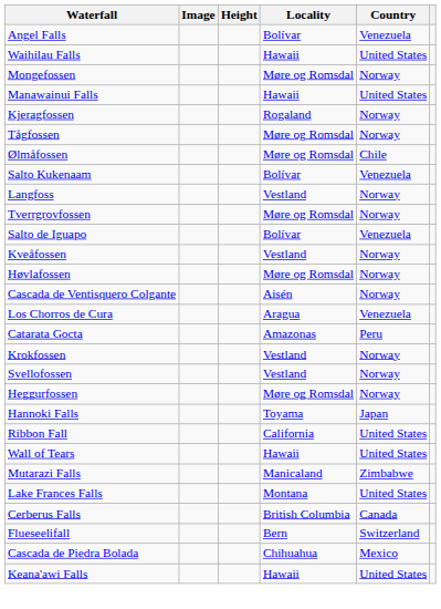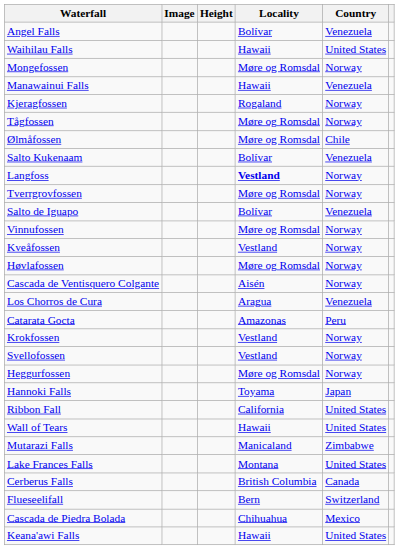 <table class="wikitable sortable">
 <tr>
 <th>Waterfall</th>
 <th class="unsortable">Image</th>
 <th>Height</th>
 <th>Locality</th>
 <th>Country</th>
 <th class="unsortable"></th>
 </tr>
 <tr>
 <td><a href='#'>Angel Falls</a></td>
 <td></td>
 <td></td>
 <td><a href='#'>Bolívar</a></td>
 <td><a href='#'>Venezuela</a></td>
 <td></td>
 </tr>
 <tr>
 <td><a href='#'>Waihilau Falls</a></td>
 <td></td>
 <td></td>
 <td><a href='#'>Hawaii</a></td>
 <td><a href='#'>United States</a></td>
 <td></td>
 </tr>
 <tr>
 <td><a href='#'>Mongefossen</a></td>
 <td></td>
 <td></td>
 <td><a href='#'>Møre og Romsdal</a></td>
 <td><a href='#'>Norway</a></td>
 <td></td>
 </tr>
 <tr>
 <td><a href='#'>Manawainui Falls</a></td>
 <td></td>
 <td></td>
 <td><a href='#'>Hawaii</a></td>
-<td><a href='#'>United States</a></td>
+<td><a href='#'>Venezuela</a></td>
 <td></td>
 </tr>
 <tr>
 <td><a href='#'>Kjeragfossen</a></td>
 <td></td>
 <td></td>
 <td><a href='#'>Rogaland</a></td>
 <td><a href='#'>Norway</a></td>
 <td></td>
 </tr>
 <tr>
 <td><a href='#'>Tågfossen</a></td>
 <td></td>
 <td></td>
 <td><a href='#'>Møre og Romsdal</a></td>
 <td><a href='#'>Norway</a></td>
 <td></td>
 </tr>
 <tr>
 <td><a href='#'>Ølmåfossen</a></td>
 <td></td>
 <td></td>
 <td><a href='#'>Møre og Romsdal</a></td>
 <td><a href='#'>Chile</a></td>
 <td></td>
 </tr>
 <tr>
 <td><a href='#'>Salto Kukenaam</a></td>
 <td></td>
 <td></td>
 <td><a href='#'>Bolívar</a></td>
 <td><a href='#'>Venezuela</a></td>
 <td></td>
 </tr>
 <tr>
 <td><a href='#'>Langfoss</a></td>
 <td></td>
 <td></td>
-<td><a href='#'>Vestland</a></td>
+<td><strong><a href='#'>Vestland</a></strong></td>
 <td><a href='#'>Norway</a></td>
 <td></td>
 </tr>
 <tr>
 <td><a href='#'>Tverrgrovfossen</a></td>
 <td></td>
 <td></td>
 <td><a href='#'>Møre og Romsdal</a></td>
 <td><a href='#'>Norway</a></td>
 <td></td>
 </tr>
 <tr>
 <td><a href='#'>Salto de Iguapo</a></td>
 <td></td>
 <td></td>
 <td><a href='#'>Bolívar</a></td>
 <td><a href='#'>Venezuela</a></td>
+<td></td>
+</tr>
+<tr>
+<td><a href='#'>Vinnufossen</a></td>
+<td></td>
+<td></td>
+<td><a href='#'>Møre og Romsdal</a></td>
+<td><a href='#'>Norway</a></td>
 <td></td>
 </tr>
 <tr>
 <td><a href='#'>Kveåfossen</a></td>
 <td></td>
 <td></td>
 <td><a href='#'>Vestland</a></td>
 <td><a href='#'>Norway</a></td>
 <td></td>
 </tr>
 <tr>
 <td><a href='#'>Høvlafossen</a></td>
 <td></td>
 <td></td>
 <td><a href='#'>Møre og Romsdal</a></td>
 <td><a href='#'>Norway</a></td>
 <td></td>
 </tr>
 <tr>
 <td><a href='#'>Cascada de Ventisquero Colgante</a></td>
 <td></td>
 <td></td>
 <td><a href='#'>Aisén</a></td>
 <td><a href='#'>Norway</a></td>
 <td></td>
 </tr>
 <tr>
 <td><a href='#'>Los Chorros de Cura</a></td>
 <td></td>
 <td></td>
 <td><a href='#'>Aragua</a></td>
 <td><a href='#'>Venezuela</a></td>
 <td></td>
 </tr>
 <tr>
 <td><a href='#'>Catarata Gocta</a></td>
 <td></td>
 <td></td>
 <td><a href='#'>Amazonas</a></td>
 <td><a href='#'>Peru</a></td>
 <td></td>
 </tr>
 <tr>
 <td><a href='#'>Krokfossen</a></td>
 <td></td>
 <td></td>
 <td><a href='#'>Vestland</a></td>
 <td><a href='#'>Norway</a></td>
 <td></td>
 </tr>
 <tr>
 <td><a href='#'>Svellofossen</a></td>
 <td></td>
 <td></td>
 <td><a href='#'>Vestland</a></td>
 <td><a href='#'>Norway</a></td>
 <td></td>
 </tr>
 <tr>
 <td><a href='#'>Heggurfossen</a></td>
 <td></td>
 <td></td>
 <td><a href='#'>Møre og Romsdal</a></td>
 <td><a href='#'>Norway</a></td>
 <td></td>
 </tr>
 <tr>
 <td><a href='#'>Hannoki Falls</a></td>
 <td></td>
 <td></td>
 <td><a href='#'>Toyama</a></td>
 <td><a href='#'>Japan</a></td>
 <td></td>
 </tr>
 <tr>
 <td><a href='#'>Ribbon Fall</a></td>
 <td></td>
 <td></td>
 <td><a href='#'>California</a></td>
 <td><a href='#'>United States</a></td>
 <td></td>
 </tr>
 <tr>
 <td><a href='#'>Wall of Tears</a></td>
 <td></td>
 <td></td>
 <td><a href='#'>Hawaii</a></td>
 <td><a href='#'>United States</a></td>
 <td></td>
 </tr>
 <tr>
 <td><a href='#'>Mutarazi Falls</a></td>
 <td></td>
 <td></td>
 <td><a href='#'>Manicaland</a></td>
 <td><a href='#'>Zimbabwe</a></td>
 <td></td>
 </tr>
 <tr>
 <td><a href='#'>Lake Frances Falls</a></td>
 <td></td>
 <td></td>
 <td><a href='#'>Montana</a></td>
 <td><a href='#'>United States</a></td>
 <td></td>
 </tr>
 <tr>
 <td><a href='#'>Cerberus Falls</a></td>
 <td></td>
 <td></td>
 <td><a href='#'>British Columbia</a></td>
 <td><a href='#'>Canada</a></td>
 <td></td>
 </tr>
 <tr>
 <td><a href='#'>Flueseelifall</a></td>
 <td></td>
 <td></td>
 <td><a href='#'>Bern</a></td>
 <td><a href='#'>Switzerland</a></td>
 <td></td>
 </tr>
 <tr>
 <td><a href='#'>Cascada de Piedra Bolada</a></td>
 <td></td>
 <td></td>
 <td><a href='#'>Chihuahua</a></td>
 <td><a href='#'>Mexico</a></td>
 <td></td>
 </tr>
 <tr>
 <td><a href='#'>Keana'awi Falls</a></td>
 <td></td>
 <td></td>
 <td><a href='#'>Hawaii</a></td>
 <td><a href='#'>United States</a></td>
 <td></td>
 </tr>
 </table>
